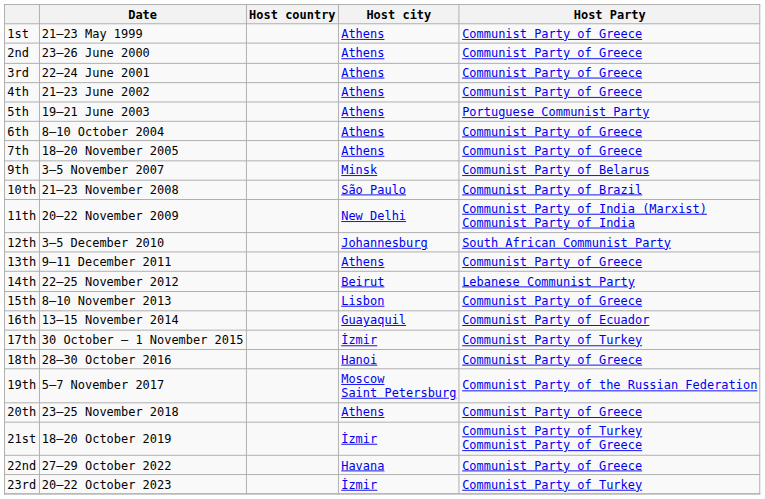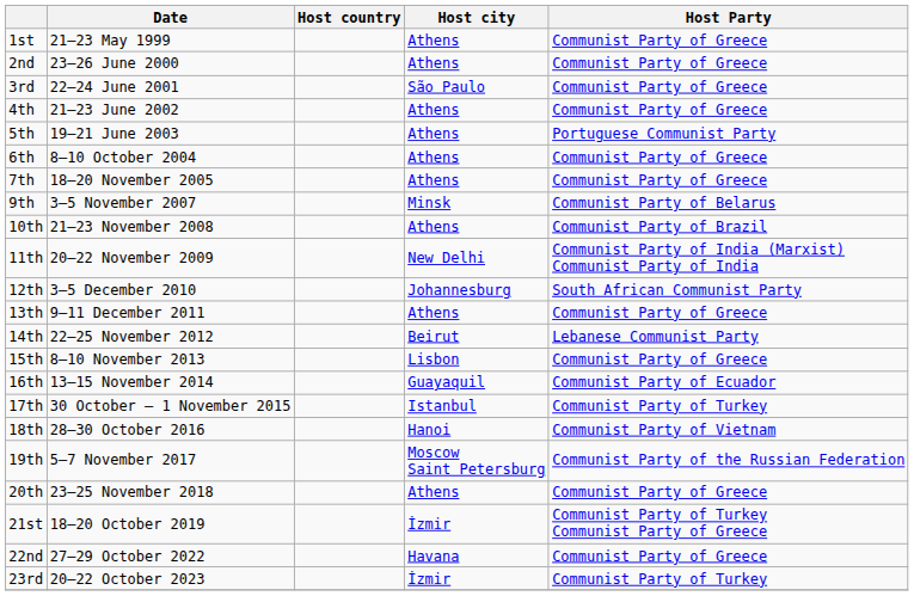 <table class="wikitable plainrowheaders sortable">
 <tr>
 <th></th>
 <th>Date</th>
 <th>Host country</th>
 <th>Host city</th>
 <th>Host Party</th>
 </tr>
 <tr>
 <td>1st</td>
 <td>21–23 May 1999</td>
 <td></td>
 <td><a href='#'>Athens</a></td>
 <td><a href='#'>Communist Party of Greece</a></td>
 </tr>
 <tr>
 <td>2nd</td>
 <td>23–26 June 2000</td>
 <td></td>
 <td><a href='#'>Athens</a></td>
 <td><a href='#'>Communist Party of Greece</a></td>
 </tr>
 <tr>
 <td>3rd</td>
 <td>22–24 June 2001</td>
 <td></td>
-<td><a href='#'>Athens</a></td>
+<td><a href='#'>São Paulo</a></td>
 <td><a href='#'>Communist Party of Greece</a></td>
 </tr>
 <tr>
 <td>4th</td>
 <td>21–23 June 2002</td>
 <td></td>
 <td><a href='#'>Athens</a></td>
 <td><a href='#'>Communist Party of Greece</a></td>
 </tr>
 <tr>
 <td>5th</td>
 <td>19–21 June 2003</td>
 <td></td>
 <td><a href='#'>Athens</a></td>
 <td><a href='#'>Portuguese Communist Party</a></td>
 </tr>
 <tr>
 <td>6th</td>
 <td>8–10 October 2004</td>
 <td></td>
 <td><a href='#'>Athens</a></td>
 <td><a href='#'>Communist Party of Greece</a></td>
 </tr>
 <tr>
 <td>7th</td>
 <td>18–20 November 2005</td>
 <td></td>
 <td><a href='#'>Athens</a></td>
 <td><a href='#'>Communist Party of Greece</a></td>
 </tr>
 <tr>
 <td>9th</td>
 <td>3–5 November 2007</td>
 <td></td>
 <td><a href='#'>Minsk</a></td>
 <td><a href='#'>Communist Party of Belarus</a></td>
 </tr>
 <tr>
 <td>10th</td>
 <td>21–23 November 2008</td>
 <td></td>
-<td><a href='#'>São Paulo</a></td>
+<td><a href='#'>Athens</a></td>
 <td><a href='#'>Communist Party of Brazil</a></td>
 </tr>
 <tr>
 <td>11th</td>
 <td>20–22 November 2009</td>
 <td></td>
 <td><a href='#'>New Delhi</a></td>
 <td><a href='#'>Communist Party of India (Marxist)</a><br><a href='#'>Communist Party of India</a></td>
 </tr>
 <tr>
 <td>12th</td>
 <td>3–5 December 2010</td>
 <td></td>
 <td><a href='#'>Johannesburg</a></td>
 <td><a href='#'>South African Communist Party</a></td>
 </tr>
 <tr>
 <td>13th</td>
 <td>9–11 December 2011</td>
 <td></td>
 <td><a href='#'>Athens</a></td>
 <td><a href='#'>Communist Party of Greece</a></td>
 </tr>
 <tr>
 <td>14th</td>
 <td>22–25 November 2012</td>
 <td></td>
 <td><a href='#'>Beirut</a></td>
 <td><a href='#'>Lebanese Communist Party</a></td>
 </tr>
 <tr>
 <td>15th</td>
 <td>8–10 November 2013</td>
 <td></td>
 <td><a href='#'>Lisbon</a></td>
 <td><a href='#'>Communist Party of Greece</a></td>
 </tr>
 <tr>
 <td>16th</td>
 <td>13–15 November 2014</td>
 <td></td>
 <td><a href='#'>Guayaquil</a></td>
 <td><a href='#'>Communist Party of Ecuador</a></td>
 </tr>
 <tr>
 <td>17th</td>
 <td>30 October – 1 November 2015</td>
 <td></td>
-<td><a href='#'>İzmir</a></td>
+<td><a href='#'>Istanbul</a></td>
 <td><a href='#'>Communist Party of Turkey</a></td>
 </tr>
 <tr>
 <td>18th</td>
 <td>28–30 October 2016</td>
 <td></td>
 <td><a href='#'>Hanoi</a></td>
-<td><a href='#'>Communist Party of Greece</a></td>
+<td><a href='#'>Communist Party of Vietnam</a></td>
 </tr>
 <tr>
 <td>19th</td>
 <td>5–7 November 2017</td>
 <td></td>
 <td><a href='#'>Moscow</a><br><a href='#'>Saint Petersburg</a></td>
 <td><a href='#'>Communist Party of the Russian Federation</a></td>
 </tr>
 <tr>
 <td>20th</td>
 <td>23–25 November 2018</td>
 <td></td>
 <td><a href='#'>Athens</a></td>
 <td><a href='#'>Communist Party of Greece</a></td>
 </tr>
 <tr>
 <td>21st</td>
 <td>18–20 October 2019</td>
 <td></td>
 <td><a href='#'>İzmir</a></td>
 <td><a href='#'>Communist Party of Turkey</a><br><a href='#'>Communist Party of Greece</a></td>
 </tr>
 <tr>
 <td>22nd</td>
 <td>27–29 October 2022</td>
 <td></td>
 <td><a href='#'>Havana</a></td>
 <td><a href='#'>Communist Party of Greece</a></td>
 </tr>
 <tr>
 <td>23rd</td>
 <td>20–22 October 2023</td>
 <td></td>
 <td><a href='#'>İzmir</a></td>
 <td><a href='#'>Communist Party of Turkey</a></td>
 </tr>
 <tr>
 </tr>
 </table>
